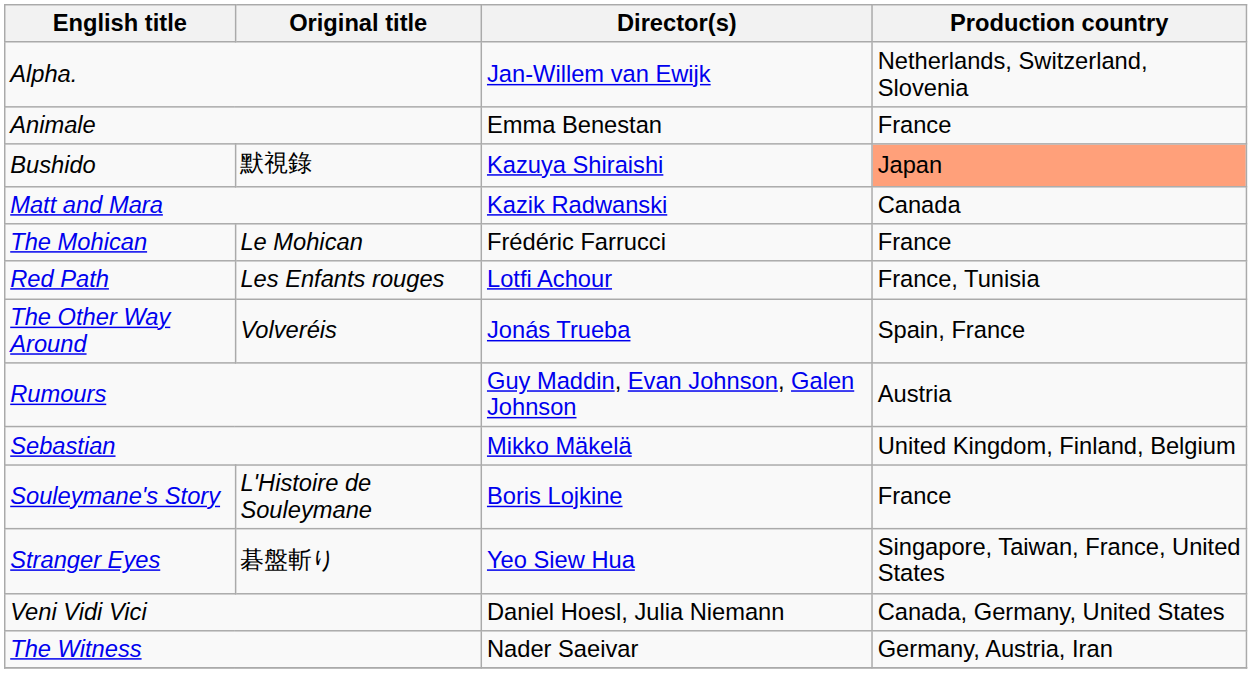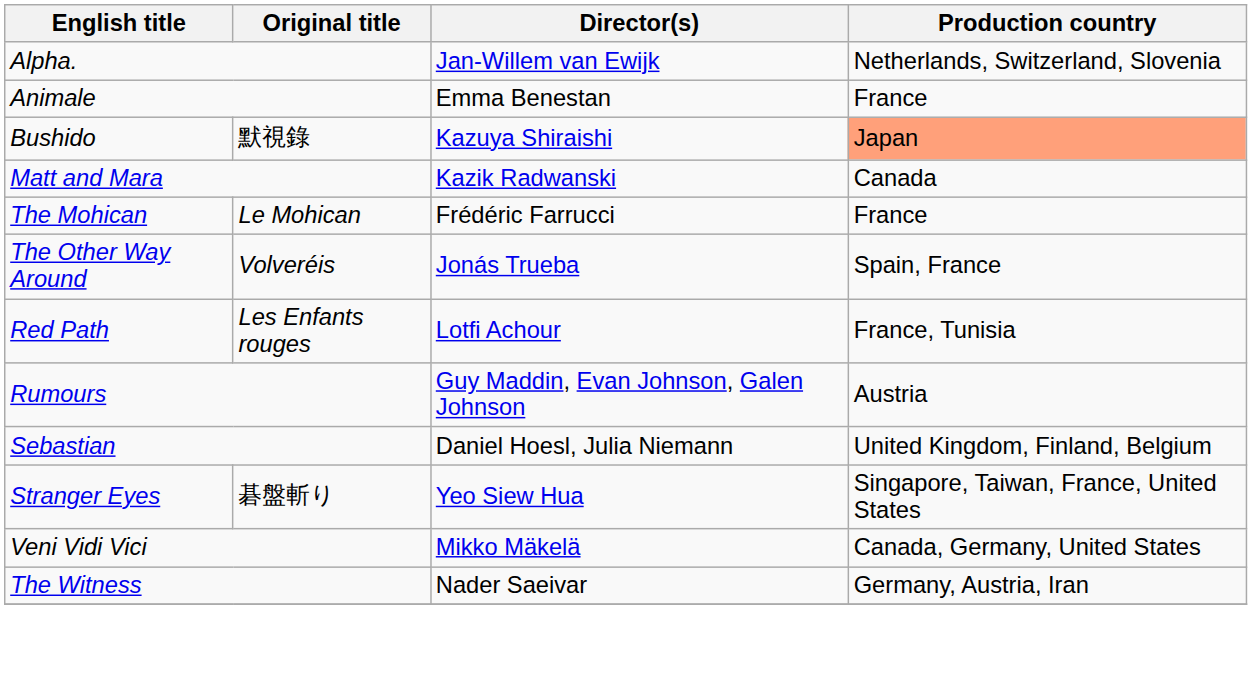 <table class="wikitable" style="width:95%; margin-bottom:2px">
 <tr>
 <th>English title</th>
 <th>Original title</th>
 <th>Director(s)</th>
 <th>Production country</th>
 </tr>
 <tr>
 <td colspan="2"><em>Alpha.</em></td>
 <td><a href='#'>Jan-Willem van Ewijk</a></td>
 <td>Netherlands, Switzerland, Slovenia</td>
 </tr>
 <tr>
 <td colspan="2"><em>Animale</em></td>
 <td>Emma Benestan</td>
 <td>France</td>
 </tr>
 <tr>
 <td><em>Bushido</em></td>
 <td>默視錄</td>
 <td><a href='#'>Kazuya Shiraishi</a></td>
 <td style="background: lightsalmon;">Japan</td>
 </tr>
 <tr>
 <td colspan="2"><em><a href='#'>Matt and Mara</a></em></td>
 <td><a href='#'>Kazik Radwanski</a></td>
 <td>Canada</td>
 </tr>
 <tr>
 <td><em><a href='#'>The Mohican</a></em></td>
 <td><em>Le Mohican</em></td>
 <td>Frédéric Farrucci</td>
 <td>France</td>
 </tr>
 <tr>
+<td><em><a href='#'>The Other Way Around</a></em></td>
+<td><em>Volveréis</em></td>
+<td><a href='#'>Jonás Trueba</a></td>
+<td>Spain, France</td>
+</tr>
+<tr>
 <td><em><a href='#'>Red Path</a></em></td>
 <td><em>Les Enfants rouges</em></td>
 <td><a href='#'>Lotfi Achour</a></td>
 <td>France, Tunisia</td>
-</tr>
-<tr>
-<td><em><a href='#'>The Other Way Around</a></em></td>
-<td><em>Volveréis</em></td>
-<td><a href='#'>Jonás Trueba</a></td>
-<td>Spain, France</td>
 </tr>
 <tr>
 <td colspan="2"><em><a href='#'>Rumours</a></em></td>
 <td><a href='#'>Guy Maddin</a>, <a href='#'>Evan Johnson</a>, <a href='#'>Galen Johnson</a></td>
 <td>Austria</td>
 </tr>
 <tr>
 <td colspan="2"><em><a href='#'>Sebastian</a></em></td>
-<td><a href='#'>Mikko Mäkelä</a></td>
+<td>Daniel Hoesl, Julia Niemann</td>
 <td>United Kingdom, Finland, Belgium</td>
-</tr>
-<tr>
-<td><em><a href='#'>Souleymane's Story</a></em></td>
-<td><em>L'Histoire de Souleymane</em></td>
-<td><a href='#'>Boris Lojkine</a></td>
-<td>France</td>
 </tr>
 <tr>
 <td><em><a href='#'>Stranger Eyes</a></em></td>
 <td>碁盤斬り</td>
 <td><a href='#'>Yeo Siew Hua</a></td>
 <td>Singapore, Taiwan, France, United States</td>
 </tr>
 <tr>
 <td colspan="2"><em>Veni Vidi Vici</em></td>
-<td>Daniel Hoesl, Julia Niemann</td>
+<td><a href='#'>Mikko Mäkelä</a></td>
 <td>Canada, Germany, United States</td>
 </tr>
 <tr>
 <td colspan="2"><em><a href='#'>The Witness</a></em></td>
 <td>Nader Saeivar</td>
 <td>Germany, Austria, Iran</td>
 </tr>
 <tr>
 </tr>
 </table>
